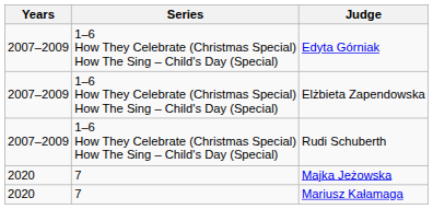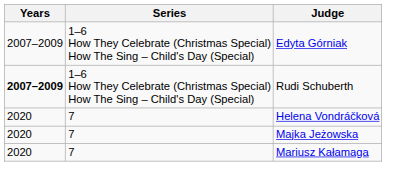 <table class="wikitable" border="1">
 <tr>
 <th>Years</th>
 <th>Series</th>
 <th>Judge</th>
 </tr>
 <tr>
 <td>2007–2009</td>
 <td>1–6 <br> How They Celebrate (Christmas Special) <br> How The Sing – Child's Day (Special)</td>
 <td><a href='#'>Edyta Górniak</a></td>
 </tr>
 <tr>
-<td>2007–2009</td>
+<td><strong>2007–2009</strong></td>
 <td>1–6 <br> How They Celebrate (Christmas Special) <br> How The Sing – Child's Day (Special)</td>
-<td>Elżbieta Zapendowska</td>
+<td>Rudi Schuberth</td>
 </tr>
 <tr>
-<td>2007–2009</td>
-<td>1–6 <br> How They Celebrate (Christmas Special) <br> How The Sing – Child's Day (Special)</td>
-<td>Rudi Schuberth</td>
+<td>2020</td>
+<td>7 <br></td>
+<td><a href='#'>Helena Vondráčková</a></td>
 </tr>
 <tr>
 <td>2020</td>
 <td>7 <br></td>
 <td><a href='#'>Majka Jeżowska</a></td>
 </tr>
 <tr>
 <td>2020</td>
 <td>7 <br></td>
 <td><a href='#'>Mariusz Kałamaga</a></td>
 </tr>
 </table>
